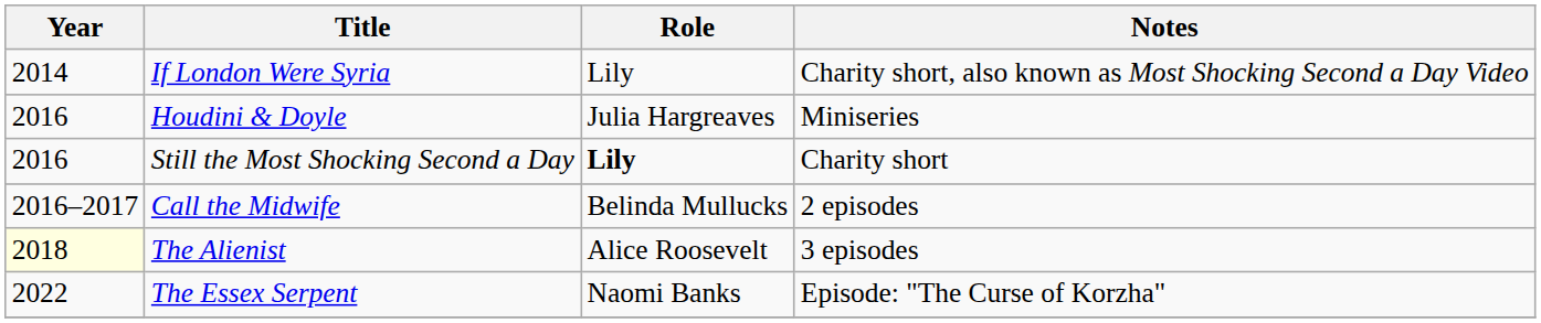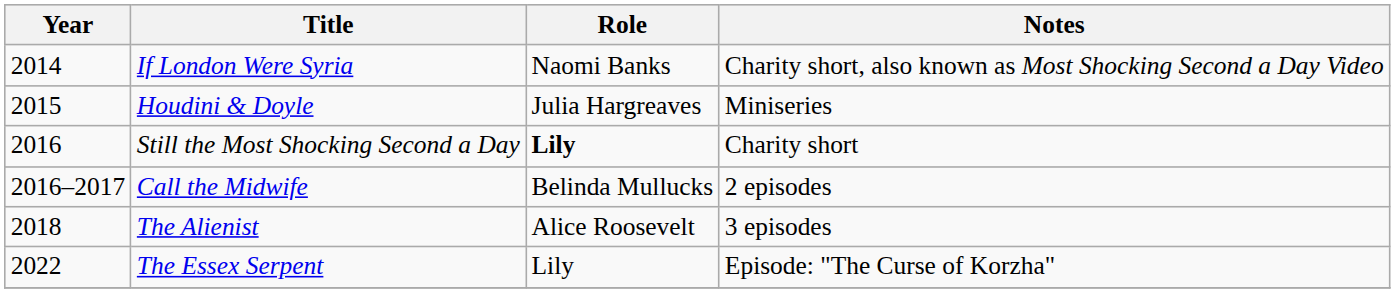 <table class="wikitable sortable">
 <tr>
 <th>Year</th>
 <th>Title</th>
 <th>Role</th>
 <th class="unsortable">Notes</th>
 </tr>
 <tr>
 <td>2014</td>
 <td><em><a href='#'>If London Were Syria</a></em></td>
-<td>Lily</td>
+<td>Naomi Banks</td>
 <td>Charity short, also known as <em>Most Shocking Second a Day Video</em></td>
 </tr>
 <tr>
-<td>2016</td>
+<td>2015</td>
 <td><em><a href='#'>Houdini & Doyle</a></em></td>
 <td>Julia Hargreaves</td>
 <td>Miniseries</td>
 </tr>
 <tr>
 <td>2016</td>
 <td><em>Still the Most Shocking Second a Day</em></td>
 <td><strong>Lily</strong></td>
 <td>Charity short</td>
 </tr>
 <tr>
 <td>2016–2017</td>
 <td><em><a href='#'>Call the Midwife</a></em></td>
 <td>Belinda Mullucks</td>
 <td>2 episodes</td>
 </tr>
 <tr>
-<td style="background: lightyellow;">2018</td>
+<td>2018</td>
 <td><em><a href='#'>The Alienist</a></em></td>
 <td>Alice Roosevelt</td>
 <td>3 episodes</td>
 </tr>
 <tr>
 <td>2022</td>
 <td><em><a href='#'>The Essex Serpent</a></em></td>
-<td>Naomi Banks</td>
+<td>Lily</td>
 <td>Episode: "The Curse of Korzha"</td>
 </tr>
 <tr>
 </tr>
 </table>
